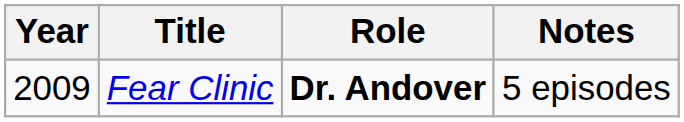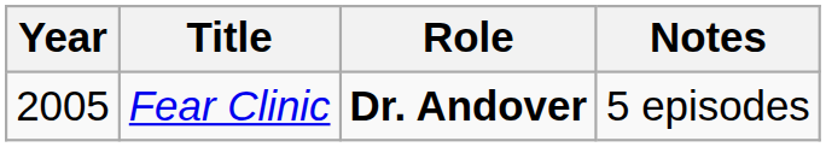 <table class="wikitable sortable">
 <tr>
 <th>Year</th>
 <th>Title</th>
 <th>Role</th>
 <th class="unsortable">Notes</th>
 </tr>
 <tr>
-<td>2009</td>
+<td>2005</td>
 <td><em><a href='#'>Fear Clinic</a></em></td>
 <td><strong>Dr. Andover</strong></td>
 <td>5 episodes</td>
 </tr>
 </table>
